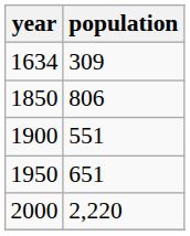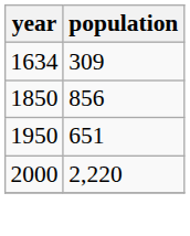 <table class="wikitable">
 <tr>
 <th>year</th>
 <th>population</th>
 </tr>
 <tr>
 <td>1634</td>
 <td>309</td>
 </tr>
 <tr>
 <td>1850</td>
-<td>806</td>
-</tr>
-<tr>
-<td>1900</td>
-<td>551</td>
+<td>856</td>
 </tr>
 <tr>
 <td>1950</td>
 <td>651</td>
 </tr>
 <tr>
 <td>2000</td>
 <td>2,220</td>
 </tr>
 <tr>
 </tr>
 </table>
